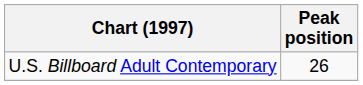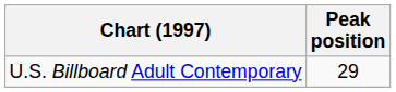 <table class="wikitable">
 <tr>
 <th align="left">Chart (1997)</th>
 <th align="left">Peak<br>position</th>
 </tr>
 <tr>
 <td align="left">U.S. <em>Billboard</em> <a href='#'>Adult Contemporary</a></td>
-<td style="text-align:center;">26</td>
+<td style="text-align:center;">29</td>
 </tr>
 <tr>
 </tr>
 </table>
